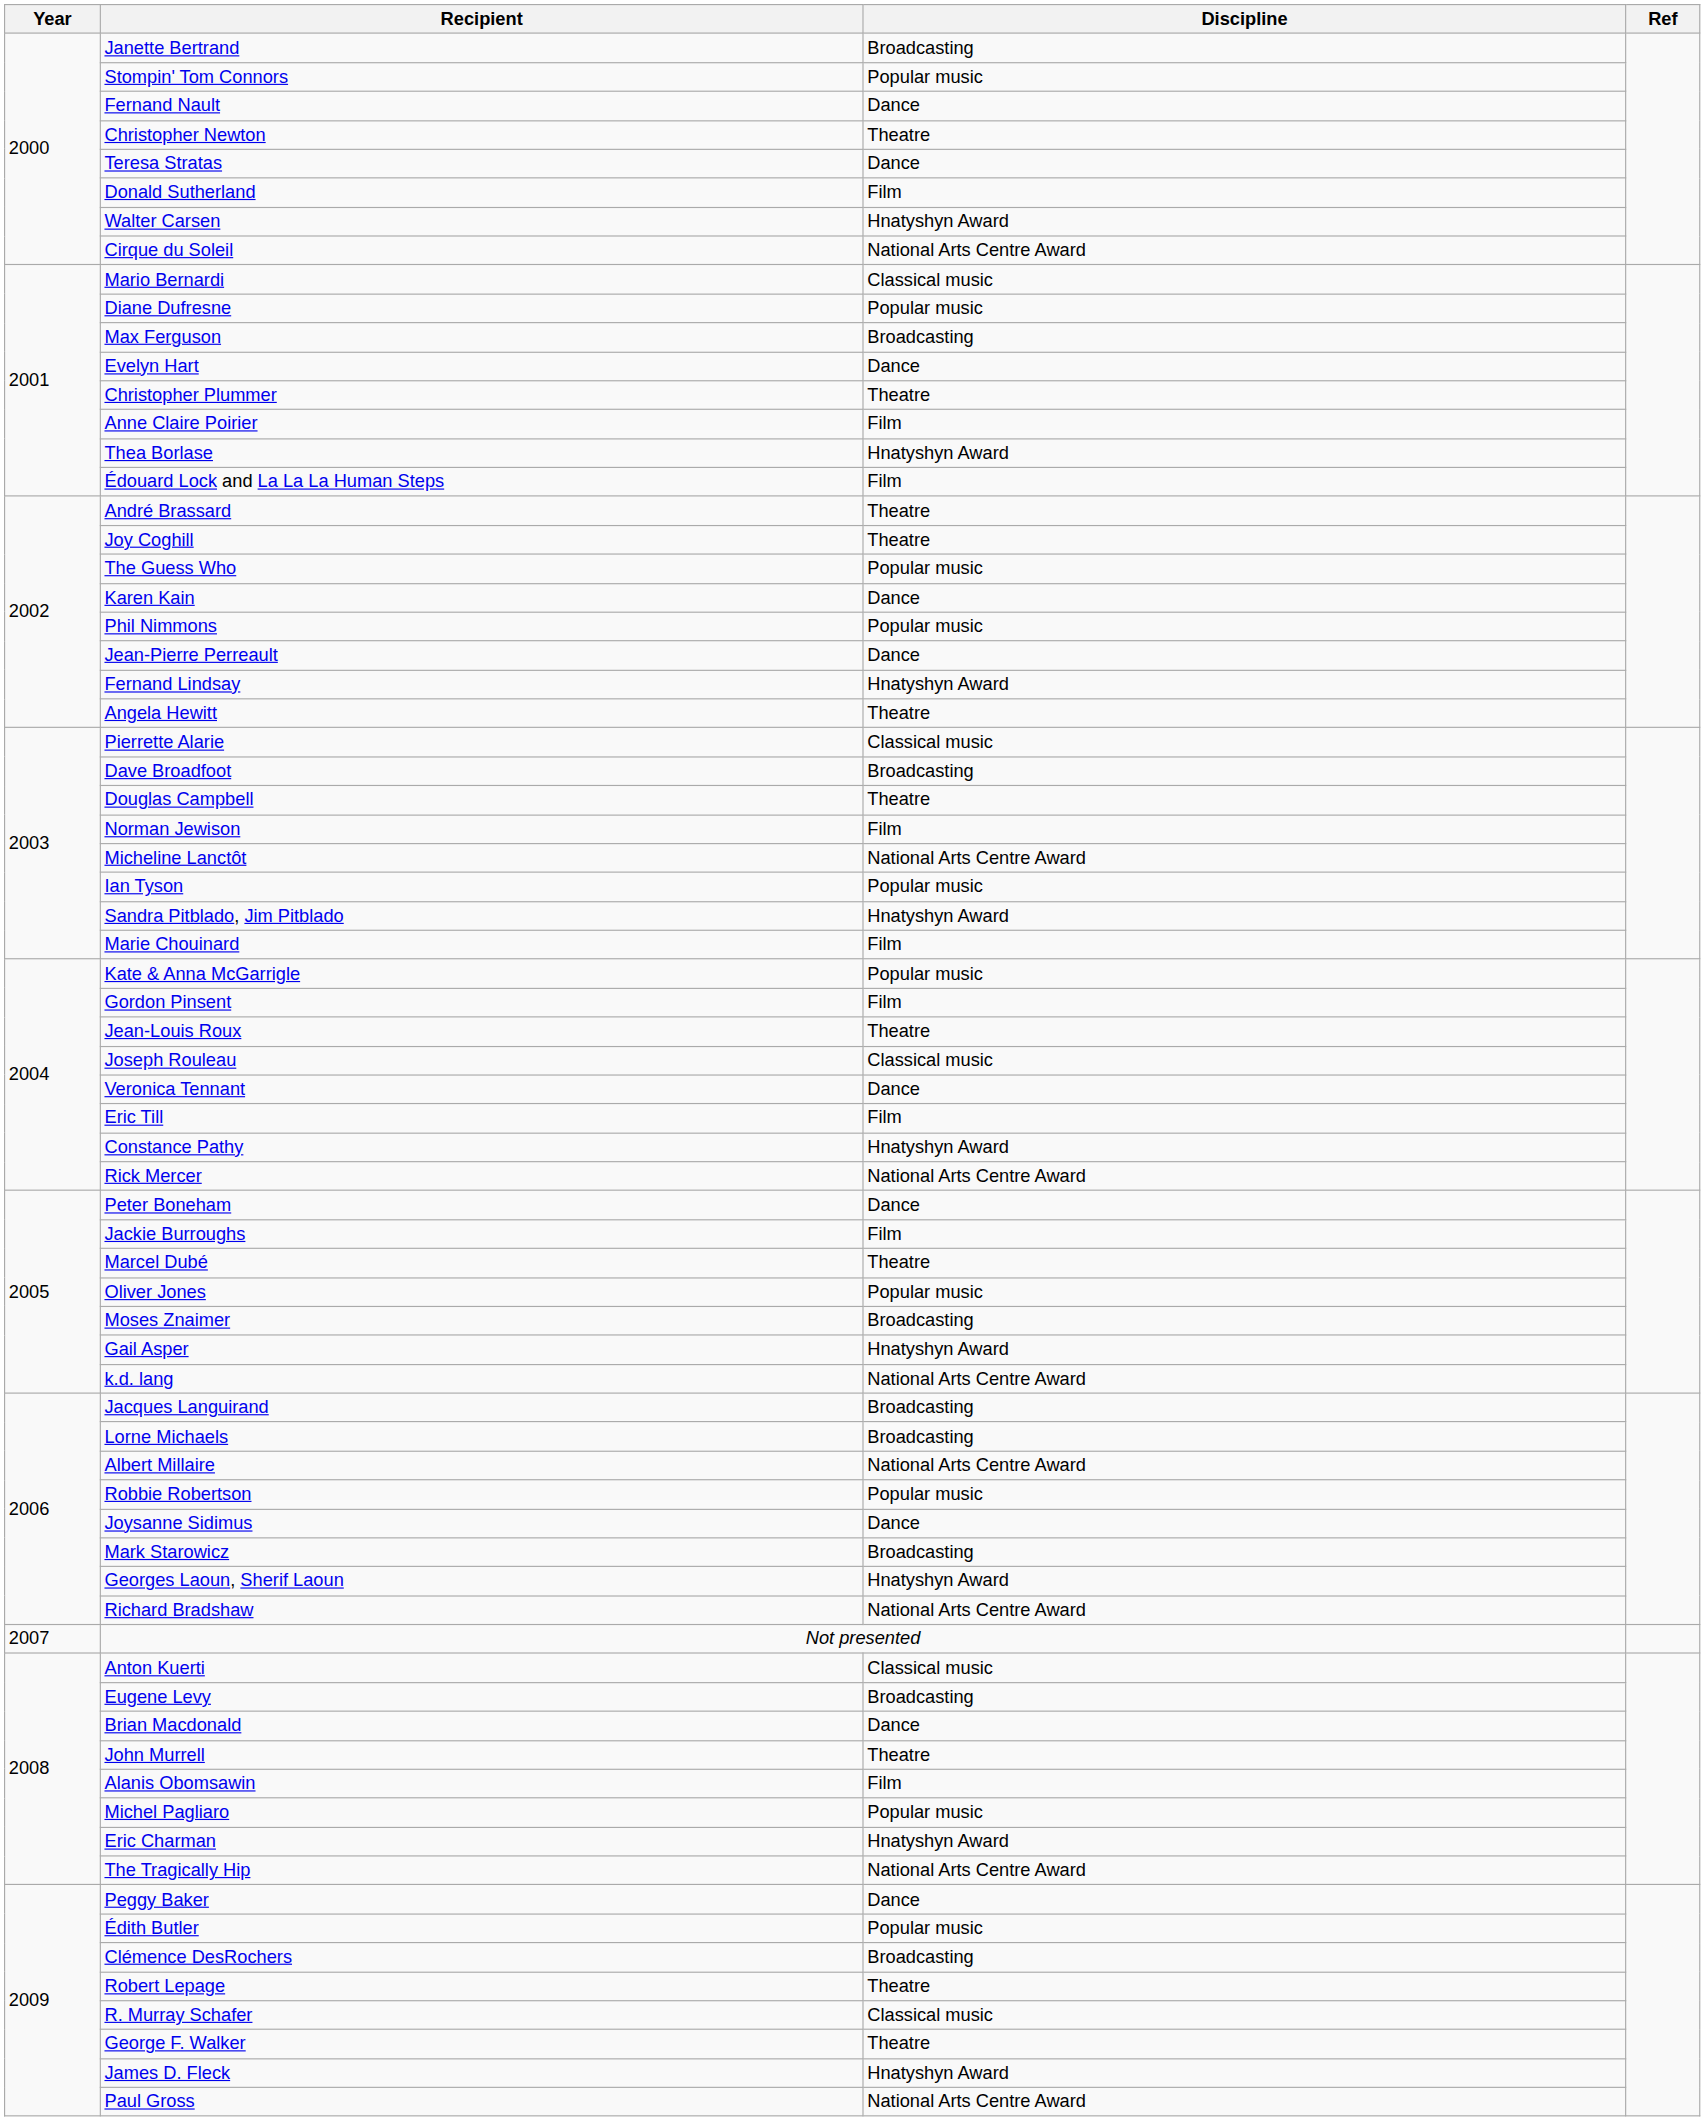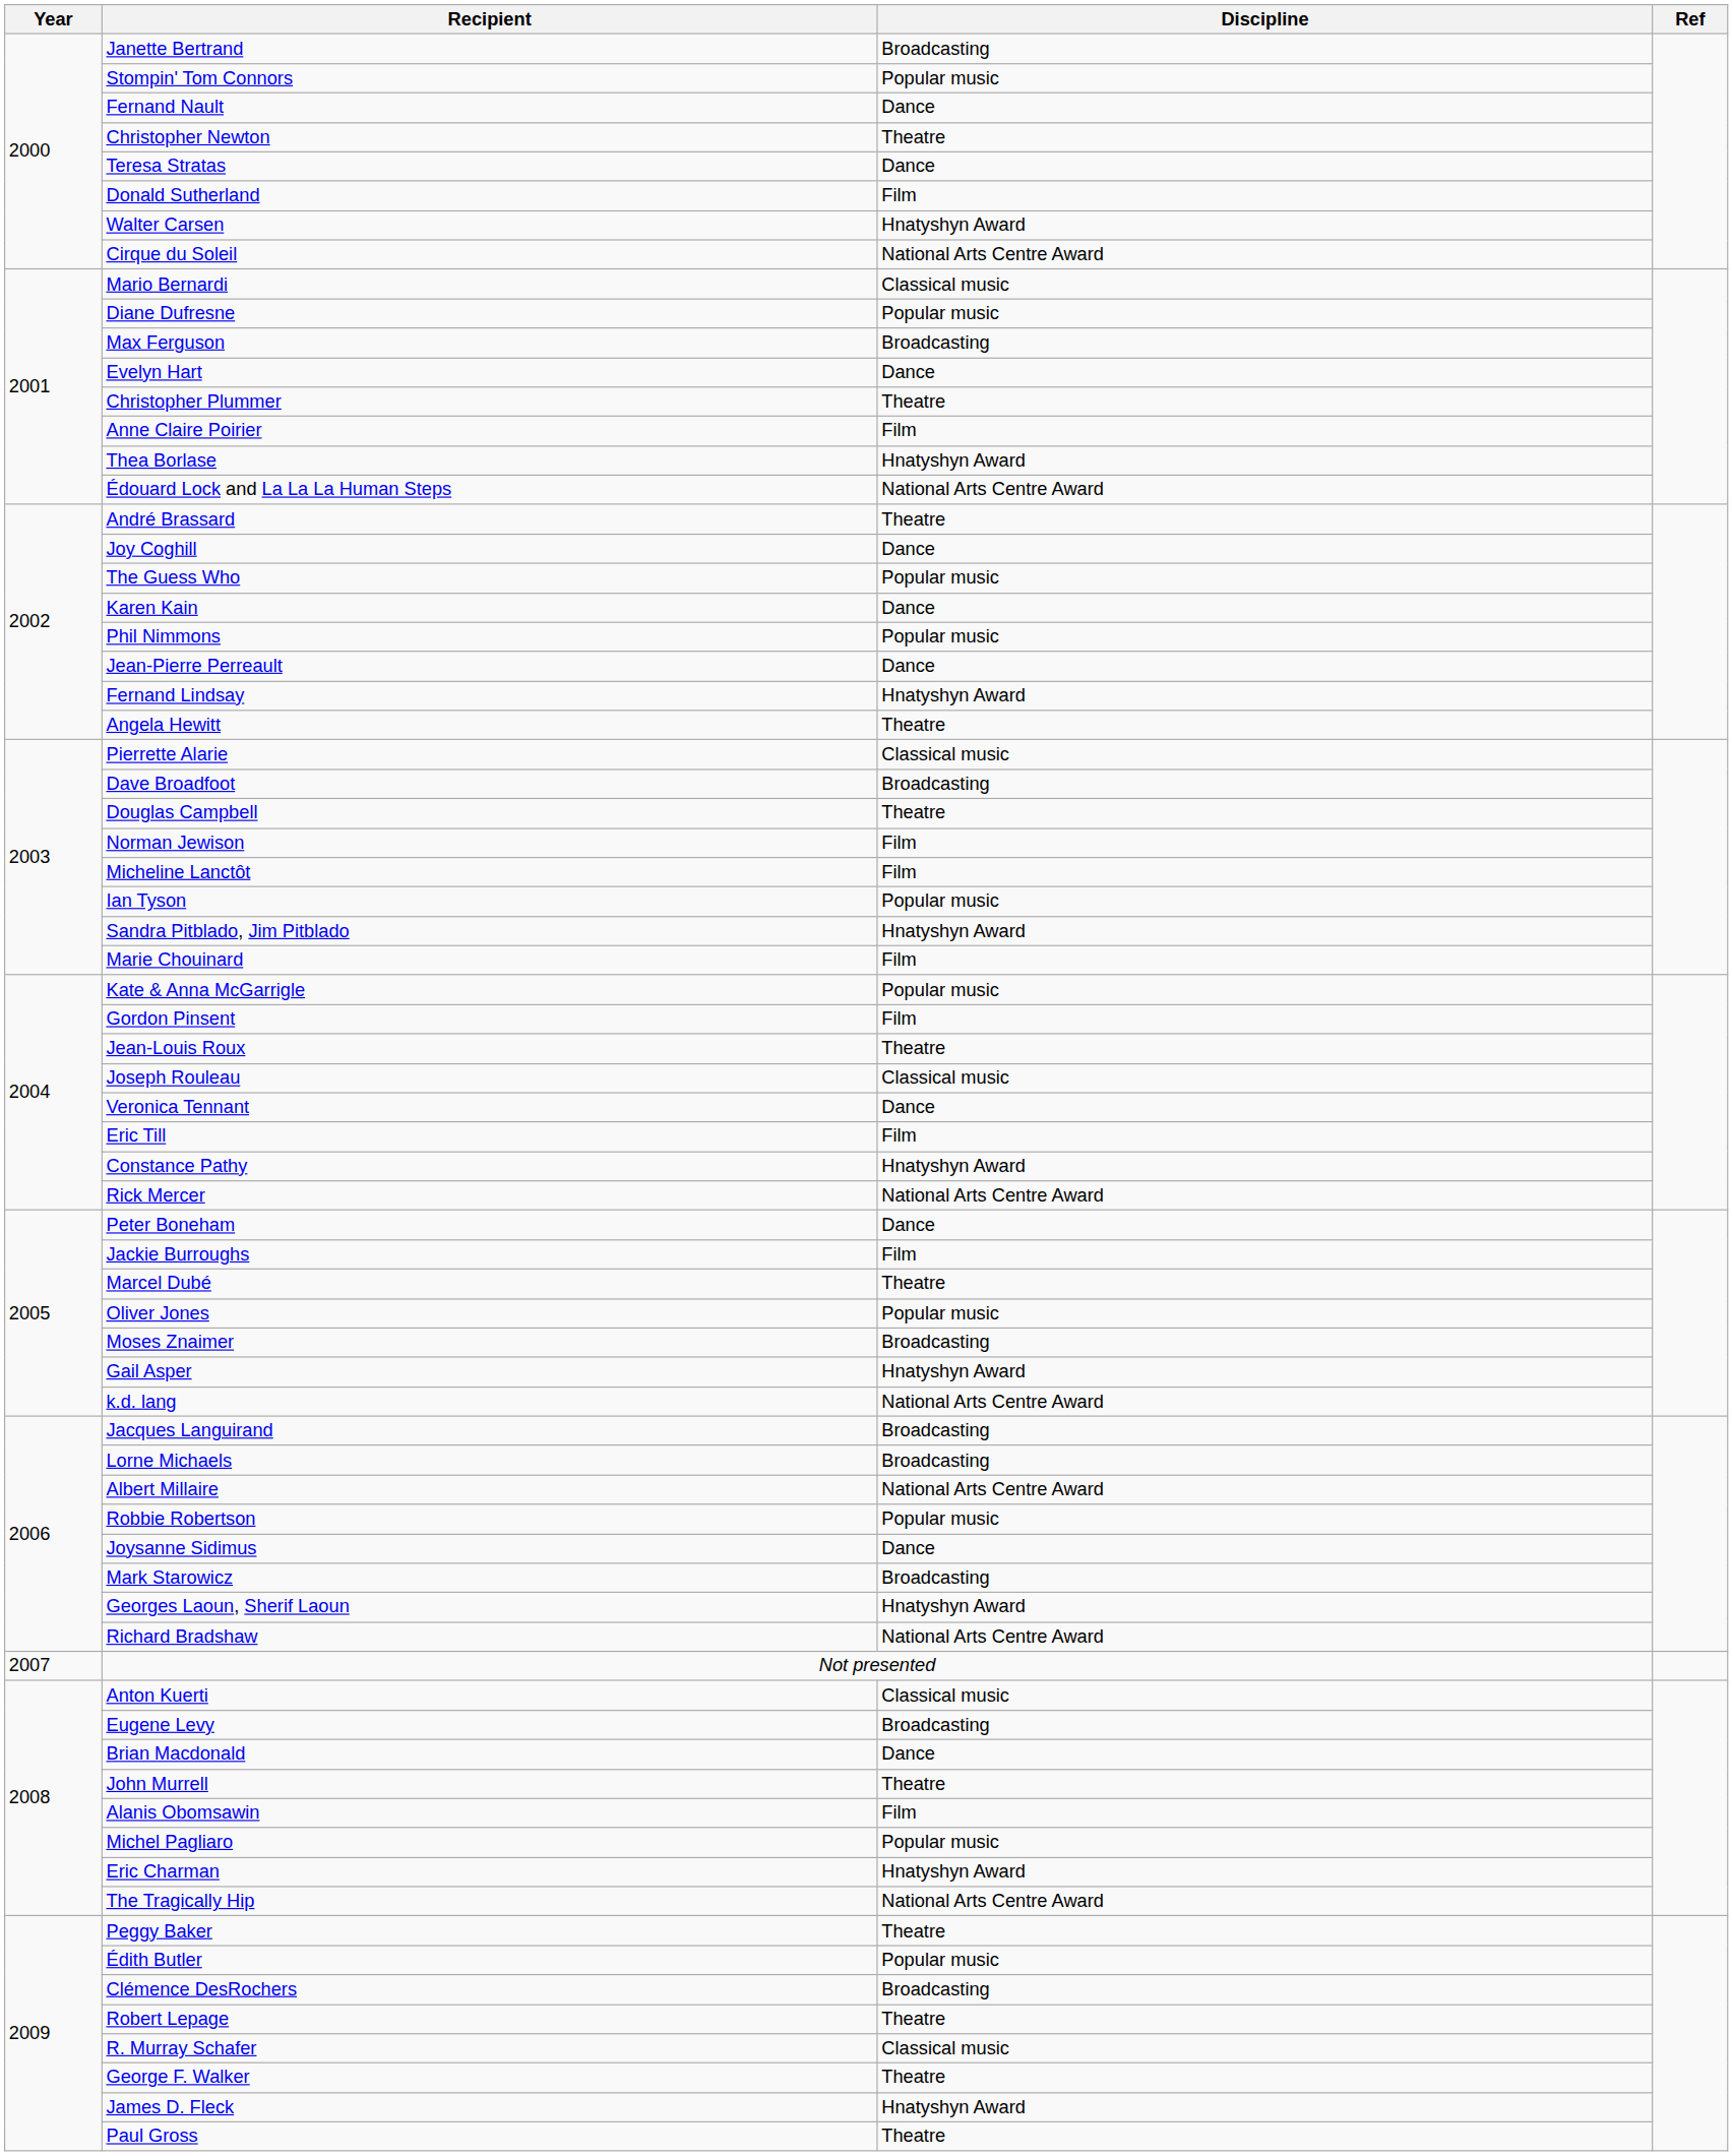 <table class="wikitable" width="75%">
 <tr>
 <th>Year</th>
 <th width="45%">Recipient</th>
 <th width="45%">Discipline</th>
 <th>Ref</th>
 </tr>
 <tr>
 <td rowspan=8>2000</td>
 <td><a href='#'>Janette Bertrand</a></td>
 <td>Broadcasting</td>
 <td rowspan=8></td>
 </tr>
 <tr>
 <td><a href='#'>Stompin' Tom Connors</a></td>
 <td>Popular music</td>
 </tr>
 <tr>
 <td><a href='#'>Fernand Nault</a></td>
 <td>Dance</td>
 </tr>
 <tr>
 <td><a href='#'>Christopher Newton</a></td>
 <td>Theatre</td>
 </tr>
 <tr>
 <td><a href='#'>Teresa Stratas</a></td>
 <td>Dance</td>
 </tr>
 <tr>
 <td><a href='#'>Donald Sutherland</a></td>
 <td>Film</td>
 </tr>
 <tr>
 <td><a href='#'>Walter Carsen</a></td>
 <td>Hnatyshyn Award</td>
 </tr>
 <tr>
 <td><a href='#'>Cirque du Soleil</a></td>
 <td>National Arts Centre Award</td>
 </tr>
 <tr>
 <td rowspan=8>2001</td>
 <td><a href='#'>Mario Bernardi</a></td>
 <td>Classical music</td>
 <td rowspan=8></td>
 </tr>
 <tr>
 <td><a href='#'>Diane Dufresne</a></td>
 <td>Popular music</td>
 </tr>
 <tr>
 <td><a href='#'>Max Ferguson</a></td>
 <td>Broadcasting</td>
 </tr>
 <tr>
 <td><a href='#'>Evelyn Hart</a></td>
 <td>Dance</td>
 </tr>
 <tr>
 <td><a href='#'>Christopher Plummer</a></td>
 <td>Theatre</td>
 </tr>
 <tr>
 <td><a href='#'>Anne Claire Poirier</a></td>
 <td>Film</td>
 </tr>
 <tr>
 <td><a href='#'>Thea Borlase</a></td>
 <td>Hnatyshyn Award</td>
 </tr>
 <tr>
 <td><a href='#'>Édouard Lock</a> and <a href='#'>La La La Human Steps</a></td>
-<td>Film</td>
+<td>National Arts Centre Award</td>
 </tr>
 <tr>
 <td rowspan=8>2002</td>
 <td><a href='#'>André Brassard</a></td>
 <td>Theatre</td>
 <td rowspan=8></td>
 </tr>
 <tr>
 <td><a href='#'>Joy Coghill</a></td>
-<td>Theatre</td>
+<td>Dance</td>
 </tr>
 <tr>
 <td><a href='#'>The Guess Who</a></td>
 <td>Popular music</td>
 </tr>
 <tr>
 <td><a href='#'>Karen Kain</a></td>
 <td>Dance</td>
 </tr>
 <tr>
 <td><a href='#'>Phil Nimmons</a></td>
 <td>Popular music</td>
 </tr>
 <tr>
 <td><a href='#'>Jean-Pierre Perreault</a></td>
 <td>Dance</td>
 </tr>
 <tr>
 <td><a href='#'>Fernand Lindsay</a></td>
 <td>Hnatyshyn Award</td>
 </tr>
 <tr>
 <td><a href='#'>Angela Hewitt</a></td>
 <td>Theatre</td>
 </tr>
 <tr>
 <td rowspan=8>2003</td>
 <td><a href='#'>Pierrette Alarie</a></td>
 <td>Classical music</td>
 <td rowspan=8></td>
 </tr>
 <tr>
 <td><a href='#'>Dave Broadfoot</a></td>
 <td>Broadcasting</td>
 </tr>
 <tr>
 <td><a href='#'>Douglas Campbell</a></td>
 <td>Theatre</td>
 </tr>
 <tr>
 <td><a href='#'>Norman Jewison</a></td>
 <td>Film</td>
 </tr>
 <tr>
 <td><a href='#'>Micheline Lanctôt</a></td>
-<td>National Arts Centre Award</td>
+<td>Film</td>
 </tr>
 <tr>
 <td><a href='#'>Ian Tyson</a></td>
 <td>Popular music</td>
 </tr>
 <tr>
 <td><a href='#'>Sandra Pitblado</a>, <a href='#'>Jim Pitblado</a></td>
 <td>Hnatyshyn Award</td>
 </tr>
 <tr>
 <td><a href='#'>Marie Chouinard</a></td>
 <td>Film</td>
 </tr>
 <tr>
 <td rowspan=8>2004</td>
 <td><a href='#'>Kate & Anna McGarrigle</a></td>
 <td>Popular music</td>
 <td rowspan=8></td>
 </tr>
 <tr>
 <td><a href='#'>Gordon Pinsent</a></td>
 <td>Film</td>
 </tr>
 <tr>
 <td><a href='#'>Jean-Louis Roux</a></td>
 <td>Theatre</td>
 </tr>
 <tr>
 <td><a href='#'>Joseph Rouleau</a></td>
 <td>Classical music</td>
 </tr>
 <tr>
 <td><a href='#'>Veronica Tennant</a></td>
 <td>Dance</td>
 </tr>
 <tr>
 <td><a href='#'>Eric Till</a></td>
 <td>Film</td>
 </tr>
 <tr>
 <td><a href='#'>Constance Pathy</a></td>
 <td>Hnatyshyn Award</td>
 </tr>
 <tr>
 <td><a href='#'>Rick Mercer</a></td>
 <td>National Arts Centre Award</td>
 </tr>
 <tr>
 <td rowspan=7>2005</td>
 <td><a href='#'>Peter Boneham</a></td>
 <td>Dance</td>
 <td rowspan=7></td>
 </tr>
 <tr>
 <td><a href='#'>Jackie Burroughs</a></td>
 <td>Film</td>
 </tr>
 <tr>
 <td><a href='#'>Marcel Dubé</a></td>
 <td>Theatre</td>
 </tr>
 <tr>
 <td><a href='#'>Oliver Jones</a></td>
 <td>Popular music</td>
 </tr>
 <tr>
 <td><a href='#'>Moses Znaimer</a></td>
 <td>Broadcasting</td>
 </tr>
 <tr>
 <td><a href='#'>Gail Asper</a></td>
 <td>Hnatyshyn Award</td>
 </tr>
 <tr>
 <td><a href='#'>k.d. lang</a></td>
 <td>National Arts Centre Award</td>
 </tr>
 <tr>
 <td rowspan=8>2006</td>
 <td><a href='#'>Jacques Languirand</a></td>
 <td>Broadcasting</td>
 <td rowspan=8></td>
 </tr>
 <tr>
 <td><a href='#'>Lorne Michaels</a></td>
 <td>Broadcasting</td>
 </tr>
 <tr>
 <td><a href='#'>Albert Millaire</a></td>
 <td>National Arts Centre Award</td>
 </tr>
 <tr>
 <td><a href='#'>Robbie Robertson</a></td>
 <td>Popular music</td>
 </tr>
 <tr>
 <td><a href='#'>Joysanne Sidimus</a></td>
 <td>Dance</td>
 </tr>
 <tr>
 <td><a href='#'>Mark Starowicz</a></td>
 <td>Broadcasting</td>
 </tr>
 <tr>
 <td><a href='#'>Georges Laoun</a>, <a href='#'>Sherif Laoun</a></td>
 <td>Hnatyshyn Award</td>
 </tr>
 <tr>
 <td><a href='#'>Richard Bradshaw</a></td>
 <td>National Arts Centre Award</td>
 </tr>
 <tr>
 <td>2007</td>
 <td colspan=2 align=center><em>Not presented</em></td>
 <td></td>
 </tr>
 <tr>
 <td rowspan=8>2008</td>
 <td><a href='#'>Anton Kuerti</a></td>
 <td>Classical music</td>
 <td rowspan=8></td>
 </tr>
 <tr>
 <td><a href='#'>Eugene Levy</a></td>
 <td>Broadcasting</td>
 </tr>
 <tr>
 <td><a href='#'>Brian Macdonald</a></td>
 <td>Dance</td>
 </tr>
 <tr>
 <td><a href='#'>John Murrell</a></td>
 <td>Theatre</td>
 </tr>
 <tr>
 <td><a href='#'>Alanis Obomsawin</a></td>
 <td>Film</td>
 </tr>
 <tr>
 <td><a href='#'>Michel Pagliaro</a></td>
 <td>Popular music</td>
 </tr>
 <tr>
 <td><a href='#'>Eric Charman</a></td>
 <td>Hnatyshyn Award</td>
 </tr>
 <tr>
 <td><a href='#'>The Tragically Hip</a></td>
 <td>National Arts Centre Award</td>
 </tr>
 <tr>
 <td rowspan=8>2009</td>
 <td><a href='#'>Peggy Baker</a></td>
-<td>Dance</td>
+<td>Theatre</td>
 <td rowspan=8></td>
 </tr>
 <tr>
 <td><a href='#'>Édith Butler</a></td>
 <td>Popular music</td>
 </tr>
 <tr>
 <td><a href='#'>Clémence DesRochers</a></td>
 <td>Broadcasting</td>
 </tr>
 <tr>
 <td><a href='#'>Robert Lepage</a></td>
 <td>Theatre</td>
 </tr>
 <tr>
 <td><a href='#'>R. Murray Schafer</a></td>
 <td>Classical music</td>
 </tr>
 <tr>
 <td><a href='#'>George F. Walker</a></td>
 <td>Theatre</td>
 </tr>
 <tr>
 <td><a href='#'>James D. Fleck</a></td>
 <td>Hnatyshyn Award</td>
 </tr>
 <tr>
 <td><a href='#'>Paul Gross</a></td>
-<td>National Arts Centre Award</td>
+<td>Theatre</td>
 </tr>
 </table>
